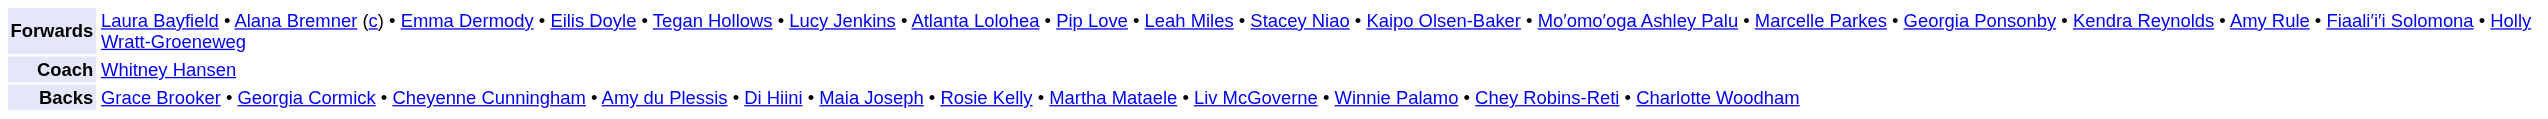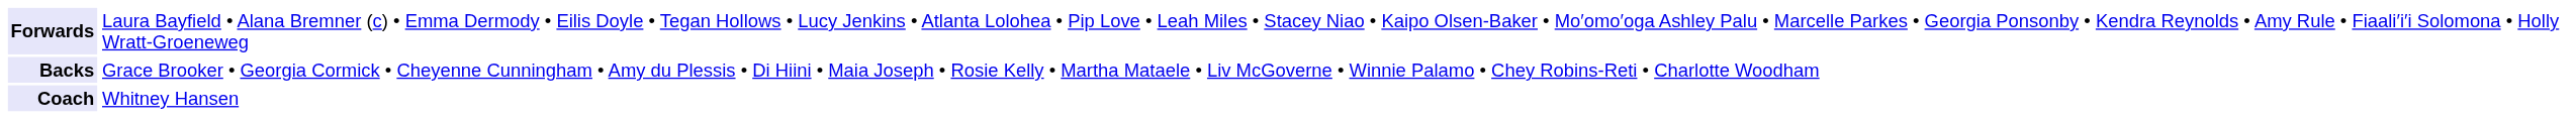 <table cellpadding="2" style="border: 1px solid white; font-size:90%;">
 <tr>
 <td style="text-align:right;" bgcolor="lavender"><strong>Forwards</strong></td>
 <td style="text-align:left;"><a href='#'>Laura Bayfield</a> • <a href='#'>Alana Bremner</a> (<a href='#'>c</a>) • <a href='#'>Emma Dermody</a> • <a href='#'>Eilis Doyle</a> • <a href='#'>Tegan Hollows</a> • <a href='#'>Lucy Jenkins</a> • <a href='#'>Atlanta Lolohea</a> • <a href='#'>Pip Love</a> • <a href='#'>Leah Miles</a> • <a href='#'>Stacey Niao</a> • <a href='#'>Kaipo Olsen-Baker</a> • <a href='#'>Mo′omo′oga Ashley Palu</a> • <a href='#'>Marcelle Parkes</a> • <a href='#'>Georgia Ponsonby</a> • <a href='#'>Kendra Reynolds</a> • <a href='#'>Amy Rule</a> • <a href='#'>Fiaali′i′i Solomona</a> • <a href='#'>Holly Wratt-Groeneweg</a></td>
 </tr>
 <tr>
+<td style="text-align:right;" bgcolor="lavender"><strong>Backs</strong></td>
+<td style="text-align:left;"><a href='#'>Grace Brooker</a> • <a href='#'>Georgia Cormick</a> • <a href='#'>Cheyenne Cunningham</a> • <a href='#'>Amy du Plessis</a> • <a href='#'>Di Hiini</a> • <a href='#'>Maia Joseph</a> • <a href='#'>Rosie Kelly</a> • <a href='#'>Martha Mataele</a> • <a href='#'>Liv McGoverne</a> • <a href='#'>Winnie Palamo</a> • <a href='#'>Chey Robins-Reti</a> • <a href='#'>Charlotte Woodham</a></td>
+</tr>
+<tr>
 <td style="text-align:right;" bgcolor="lavender"><strong>Coach</strong></td>
 <td style="text-align:left;"><a href='#'>Whitney Hansen</a></td>
 </tr>
-<tr>
-<td style="text-align:right;" bgcolor="lavender"><strong>Backs</strong></td>
-<td style="text-align:left;"><a href='#'>Grace Brooker</a> • <a href='#'>Georgia Cormick</a> • <a href='#'>Cheyenne Cunningham</a> • <a href='#'>Amy du Plessis</a> • <a href='#'>Di Hiini</a> • <a href='#'>Maia Joseph</a> • <a href='#'>Rosie Kelly</a> • <a href='#'>Martha Mataele</a> • <a href='#'>Liv McGoverne</a> • <a href='#'>Winnie Palamo</a> • <a href='#'>Chey Robins-Reti</a> • <a href='#'>Charlotte Woodham</a></td>
-</tr>
 </table>
